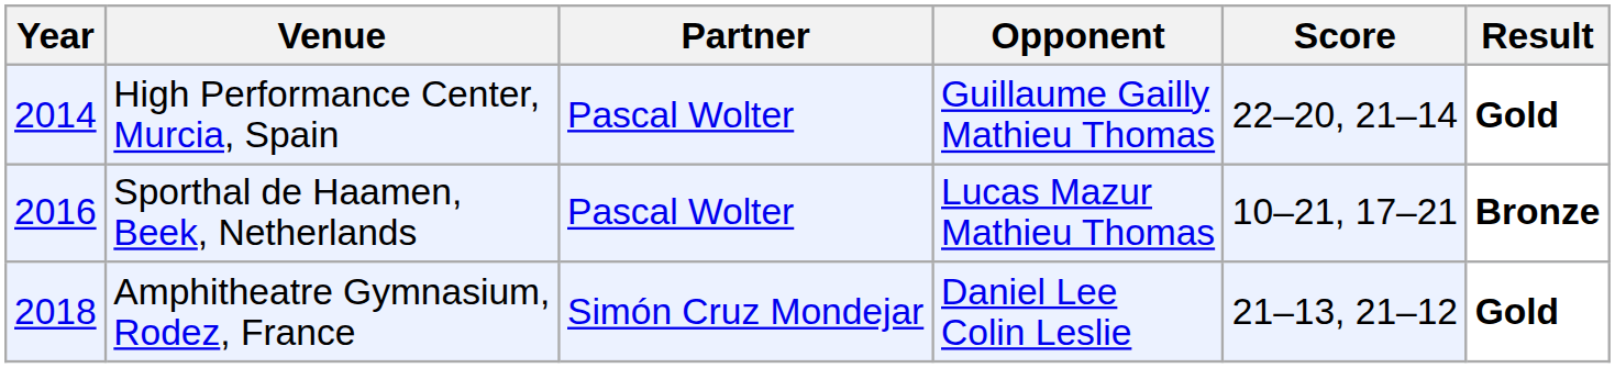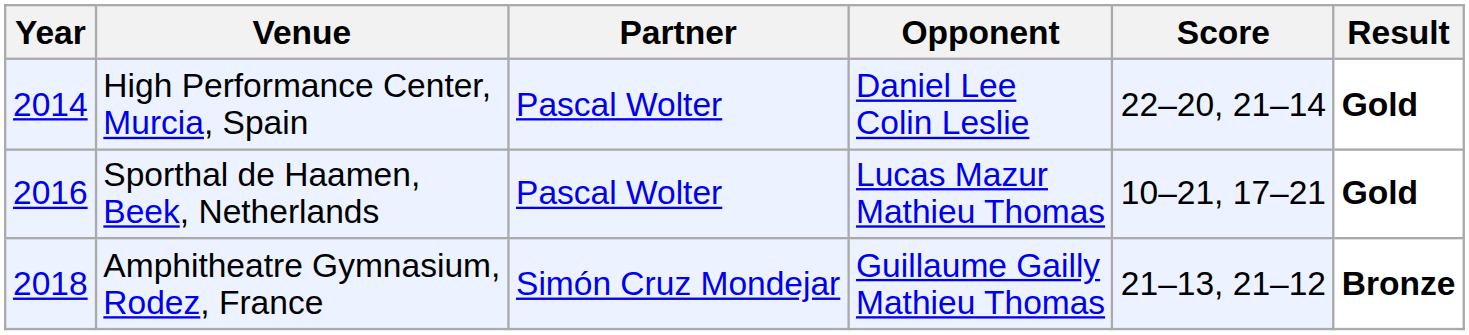 <table class="sortable wikitable" style="font-size: 90%;">
 <tr>
 <th>Year</th>
 <th>Venue</th>
 <th>Partner</th>
 <th>Opponent</th>
 <th>Score</th>
 <th>Result</th>
 </tr>
 <tr style="background:#ECF2FF">
 <td align="center"><a href='#'>2014</a></td>
 <td align="left">High Performance Center,<br><a href='#'>Murcia</a>, Spain</td>
 <td> <a href='#'>Pascal Wolter</a></td>
-<td align="left"> <a href='#'>Guillaume Gailly</a><br> <a href='#'>Mathieu Thomas</a></td>
+<td align="left"> <a href='#'>Daniel Lee</a><br> <a href='#'>Colin Leslie</a></td>
 <td align="left">22–20, 21–14</td>
 <td style="text-align:left; background:white"> <strong>Gold</strong></td>
 </tr>
 <tr style="background:#ECF2FF">
 <td align="center"><a href='#'>2016</a></td>
 <td align="left">Sporthal de Haamen,<br><a href='#'>Beek</a>, Netherlands</td>
 <td> <a href='#'>Pascal Wolter</a></td>
 <td align="left"> <a href='#'>Lucas Mazur</a><br> <a href='#'>Mathieu Thomas</a></td>
 <td align="left">10–21, 17–21</td>
-<td style="text-align:left; background:white"> <strong>Bronze</strong></td>
+<td style="text-align:left; background:white"> <strong>Gold</strong></td>
 </tr>
 <tr style="background:#ECF2FF">
 <td align="center"><a href='#'>2018</a></td>
 <td align="left">Amphitheatre Gymnasium,<br><a href='#'>Rodez</a>, France</td>
 <td> <a href='#'>Simón Cruz Mondejar</a></td>
-<td align="left"> <a href='#'>Daniel Lee</a><br> <a href='#'>Colin Leslie</a></td>
+<td align="left"> <a href='#'>Guillaume Gailly</a><br> <a href='#'>Mathieu Thomas</a></td>
 <td align="left">21–13, 21–12</td>
-<td style="text-align:left; background:white"> <strong>Gold</strong></td>
+<td style="text-align:left; background:white"> <strong>Bronze</strong></td>
 </tr>
 </table>
